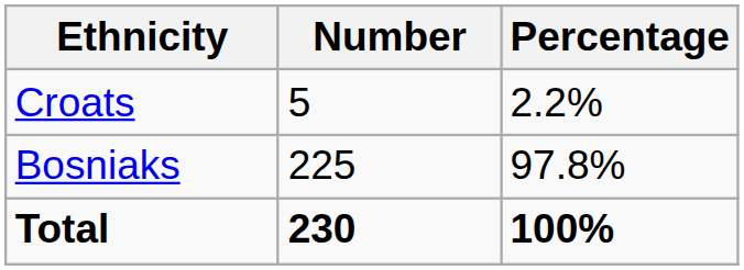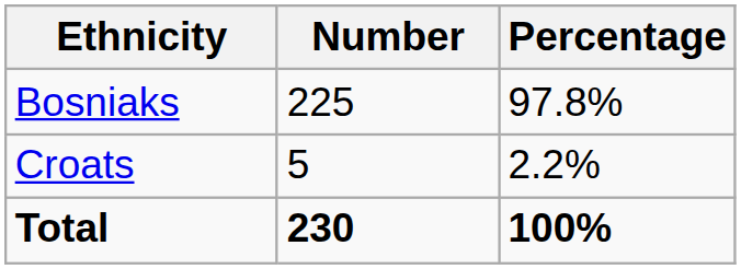 <table class="wikitable">
 <tr>
 <th width="100px">Ethnicity</th>
 <th width="80px">Number</th>
 <th width="80px">Percentage</th>
 </tr>
 <tr>
+<td><a href='#'>Bosniaks</a></td>
+<td>225</td>
+<td>97.8%</td>
+</tr>
+<tr>
 <td><a href='#'>Croats</a></td>
 <td>5</td>
 <td>2.2%</td>
-</tr>
-<tr>
-<td><a href='#'>Bosniaks</a></td>
-<td>225</td>
-<td>97.8%</td>
 </tr>
 <tr>
 <td><strong>Total</strong></td>
 <td><strong>230</strong></td>
 <td><strong>100%</strong></td>
 </tr>
 </table>
